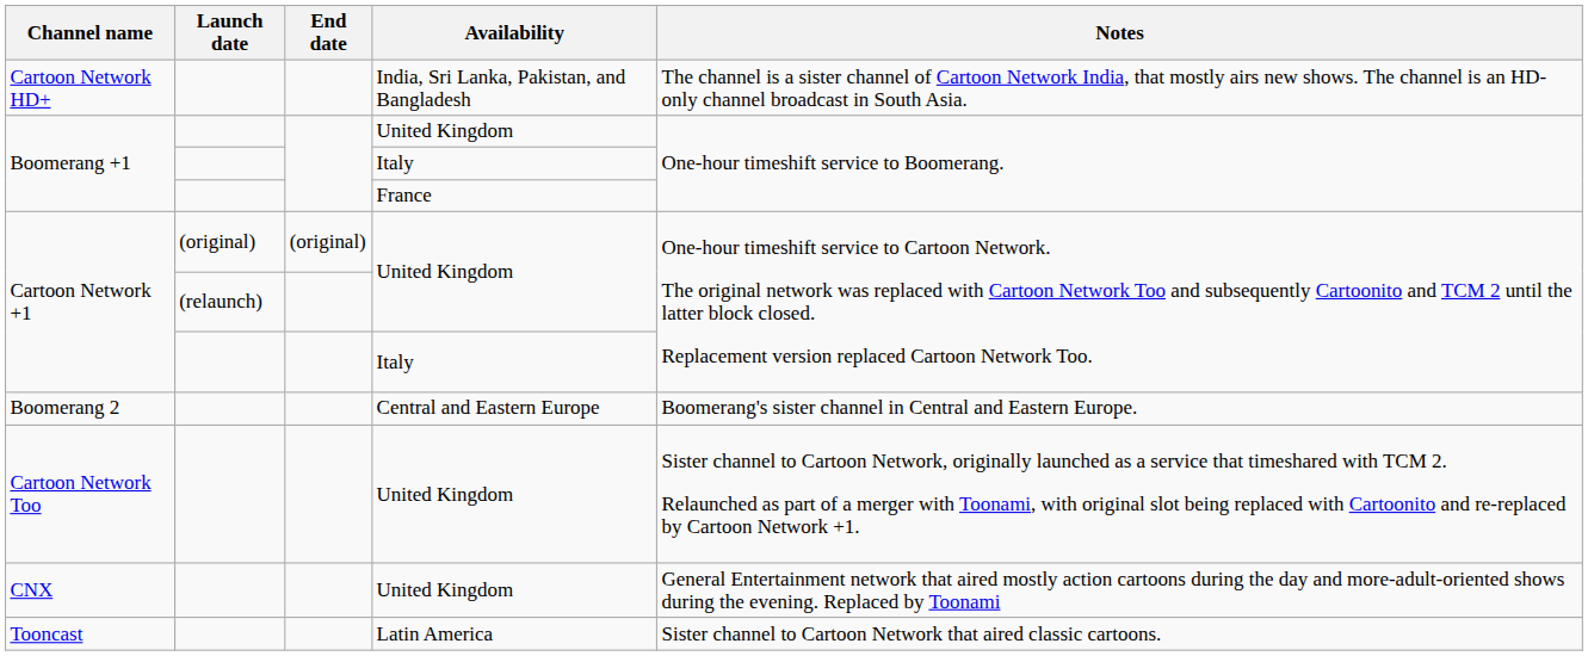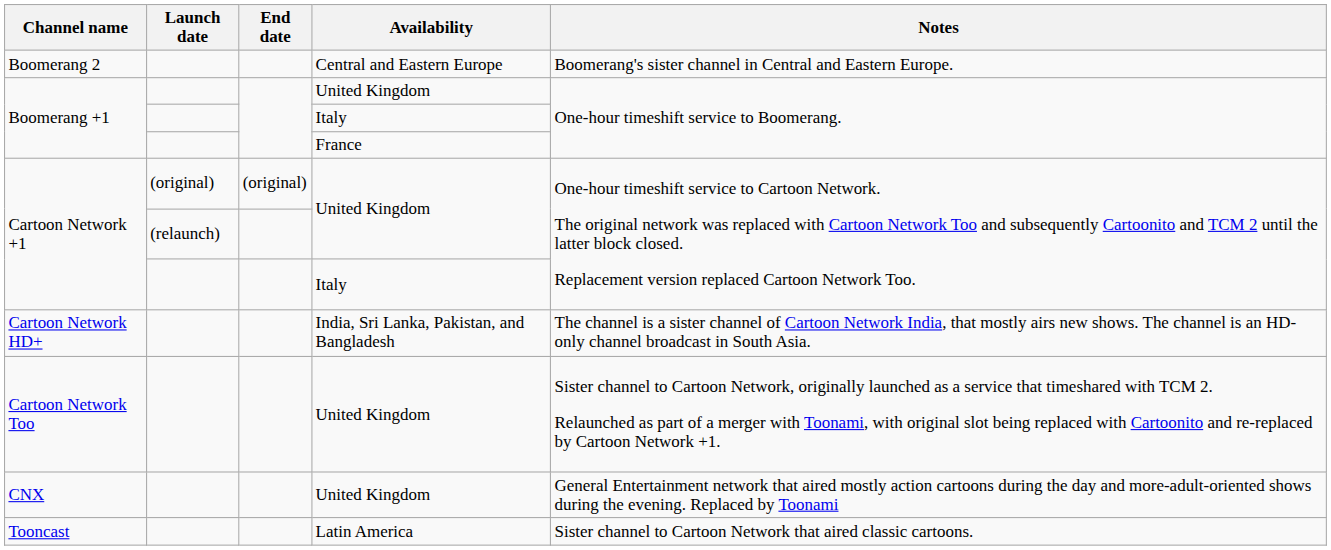 <table class="wikitable sortable">
 <tr>
 <th>Channel name</th>
 <th>Launch date</th>
 <th>End date</th>
 <th>Availability</th>
 <th>Notes</th>
 </tr>
 <tr>
-<td><a href='#'>Cartoon Network HD+</a></td>
+<td>Boomerang 2</td>
 <td></td>
 <td></td>
-<td>India, Sri Lanka, Pakistan, and Bangladesh</td>
-<td>The channel is a sister channel of <a href='#'>Cartoon Network India</a>, that mostly airs new shows. The channel is an HD-only channel broadcast in South Asia.</td>
+<td>Central and Eastern Europe</td>
+<td>Boomerang's sister channel in Central and Eastern Europe.</td>
 </tr>
 <tr>
 <td rowspan="3">Boomerang +1</td>
 <td></td>
 <td rowspan="3"></td>
 <td>United Kingdom</td>
 <td rowspan="3">One-hour timeshift service to Boomerang.</td>
 </tr>
 <tr>
 <td></td>
 <td>Italy</td>
 </tr>
 <tr>
 <td></td>
 <td>France</td>
 </tr>
 <tr>
 <td rowspan="3">Cartoon Network +1</td>
 <td> (original)</td>
 <td> (original)</td>
 <td rowspan="2">United Kingdom</td>
 <td rowspan="3"><p>One-hour timeshift service to Cartoon Network.</p><p>The original network was replaced with <a href='#'>Cartoon Network Too</a> and subsequently <a href='#'>Cartoonito</a> and <a href='#'>TCM 2</a> until the latter block closed.</p><p>Replacement version replaced Cartoon Network Too.</p></td>
 </tr>
 <tr>
 <td> (relaunch)</td>
 </tr>
 <tr>
 <td></td>
 <td></td>
 <td>Italy</td>
 </tr>
 <tr>
-<td>Boomerang 2</td>
+<td><a href='#'>Cartoon Network HD+</a></td>
 <td></td>
 <td></td>
-<td>Central and Eastern Europe</td>
-<td>Boomerang's sister channel in Central and Eastern Europe.</td>
+<td>India, Sri Lanka, Pakistan, and Bangladesh</td>
+<td>The channel is a sister channel of <a href='#'>Cartoon Network India</a>, that mostly airs new shows. The channel is an HD-only channel broadcast in South Asia.</td>
 </tr>
 <tr>
 <td><a href='#'>Cartoon Network Too</a></td>
 <td></td>
 <td></td>
 <td>United Kingdom</td>
 <td><p>Sister channel to Cartoon Network, originally launched as a service that timeshared with TCM 2.</p><p>Relaunched as part of a merger with <a href='#'>Toonami</a>, with original slot being replaced with <a href='#'>Cartoonito</a> and re-replaced by Cartoon Network +1.</p></td>
 </tr>
 <tr>
 <td><a href='#'>CNX</a></td>
 <td></td>
 <td></td>
 <td>United Kingdom</td>
 <td>General Entertainment network that aired mostly action cartoons during the day and more-adult-oriented shows during the evening. Replaced by <a href='#'>Toonami</a></td>
 </tr>
 <tr>
 <td><a href='#'>Tooncast</a></td>
 <td></td>
 <td></td>
 <td>Latin America</td>
 <td>Sister channel to Cartoon Network that aired classic cartoons.</td>
 </tr>
 </table>
